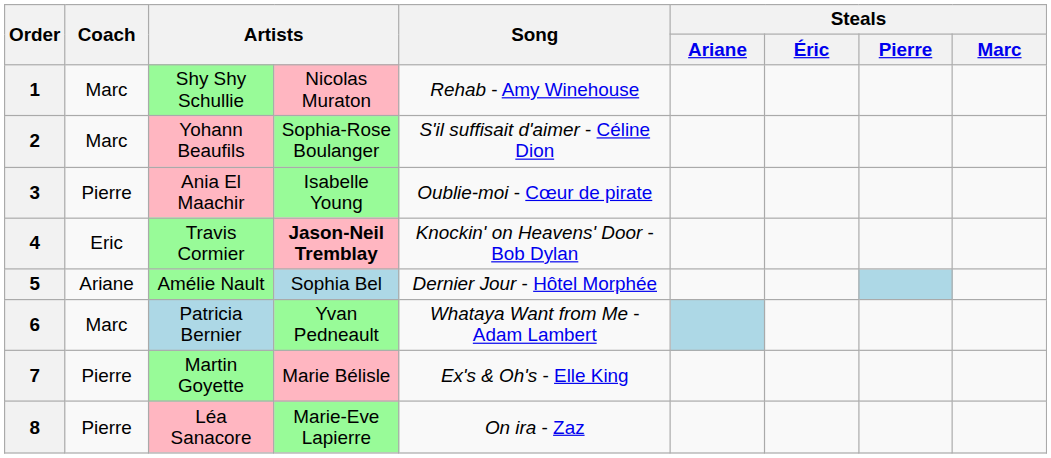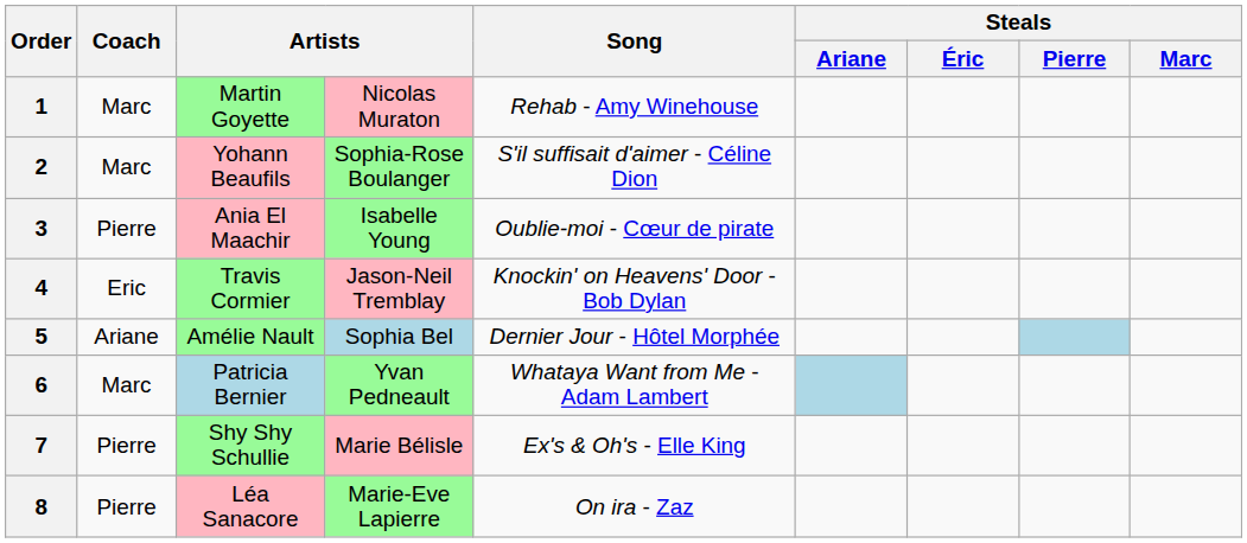 <table class="wikitable" style="text-align: center; width:100%;">
 <tr>
 <th rowspan="2" scope="col" width="5%">Order</th>
 <th rowspan="2" scope="col" width="8%">Coach</th>
 <th colspan="2" rowspan="2" scope="col" width="28%">Artists</th>
 <th rowspan="2" scope="col" width="26%">Song</th>
 <th colspan="4" scope="col" width="5%">Steals</th>
 </tr>
 <tr>
 <th width="9%"><a href='#'>Ariane</a></th>
 <th width="9%"><a href='#'>Éric</a></th>
 <th width="9%"><a href='#'>Pierre</a></th>
 <th width="9%"><a href='#'>Marc</a></th>
 </tr>
 <tr>
 <th scope="col">1</th>
 <td>Marc</td>
-<td style="background:palegreen; text-align:center;" width="12%">Shy Shy Schullie</td>
+<td style="background:palegreen; text-align:center;" width="12%">Martin Goyette</td>
 <td style="background:lightpink; text-align:center;" width="12%">Nicolas Muraton</td>
 <td><em>Rehab</em> - <a href='#'>Amy Winehouse</a></td>
 <td></td>
 <td></td>
 <td></td>
 <td></td>
 </tr>
 <tr>
 <th scope="col">2</th>
 <td>Marc</td>
 <td style="background:lightpink; text-align:center;" width="12%">Yohann Beaufils</td>
 <td style="background:palegreen; text-align:center;" width="12%">Sophia-Rose Boulanger</td>
 <td><em>S'il suffisait d'aimer</em> - <a href='#'>Céline Dion</a></td>
 <td></td>
 <td></td>
 <td></td>
 <td></td>
 </tr>
 <tr>
 <th scope="col">3</th>
 <td>Pierre</td>
 <td style="background:lightpink; text-align:center;" width="12%">Ania El Maachir</td>
 <td style="background:palegreen; text-align:center;" width="12%">Isabelle Young</td>
 <td><em>Oublie-moi</em> - <a href='#'>Cœur de pirate</a></td>
 <td></td>
 <td></td>
 <td></td>
 <td></td>
 </tr>
 <tr>
 <th scope="col">4</th>
 <td>Eric</td>
 <td style="background:palegreen; text-align:center;" width="12%">Travis Cormier</td>
-<td style="background:lightpink; text-align:center;" width="12%"><strong>Jason-Neil Tremblay</strong></td>
+<td style="background:lightpink; text-align:center;" width="12%">Jason-Neil Tremblay</td>
 <td><em>Knockin' on Heavens' Door</em> - <a href='#'>Bob Dylan</a></td>
 <td></td>
 <td></td>
 <td></td>
 <td></td>
 </tr>
 <tr>
 <th scope="col">5</th>
 <td>Ariane</td>
 <td style="background:palegreen; text-align:center;" width="12%">Amélie Nault</td>
 <td style="background:lightblue; text-align:center;" width="12%">Sophia Bel</td>
 <td><em>Dernier Jour</em> - <a href='#'>Hôtel Morphée</a></td>
 <td></td>
 <td></td>
 <td style="background:lightblue;text-align:center;"></td>
 <td></td>
 </tr>
 <tr>
 <th scope="col">6</th>
 <td>Marc</td>
 <td style="background:lightblue; text-align:center;" width="12%">Patricia Bernier</td>
 <td style="background:palegreen; text-align:center;" width="12%">Yvan Pedneault</td>
 <td><em>Whataya Want from Me</em> - <a href='#'>Adam Lambert</a></td>
 <td style="background:lightblue;text-align:center;"></td>
 <td></td>
 <td></td>
 <td></td>
 </tr>
 <tr>
 <th scope="col">7</th>
 <td>Pierre</td>
-<td style="background:palegreen; text-align:center;" width="12%">Martin Goyette</td>
+<td style="background:palegreen; text-align:center;" width="12%">Shy Shy Schullie</td>
 <td style="background:lightpink; text-align:center;" width="12%">Marie Bélisle</td>
 <td><em>Ex's & Oh's</em> - <a href='#'>Elle King</a></td>
 <td></td>
 <td></td>
 <td></td>
 <td></td>
 </tr>
 <tr>
 <th scope="col">8</th>
 <td>Pierre</td>
 <td style="background:lightpink; text-align:center;" width="12%">Léa Sanacore</td>
 <td style="background:palegreen; text-align:center;" width="12%">Marie-Eve Lapierre</td>
 <td><em>On ira</em> - <a href='#'>Zaz</a></td>
 <td></td>
 <td></td>
 <td></td>
 <td></td>
 </tr>
 </table>
